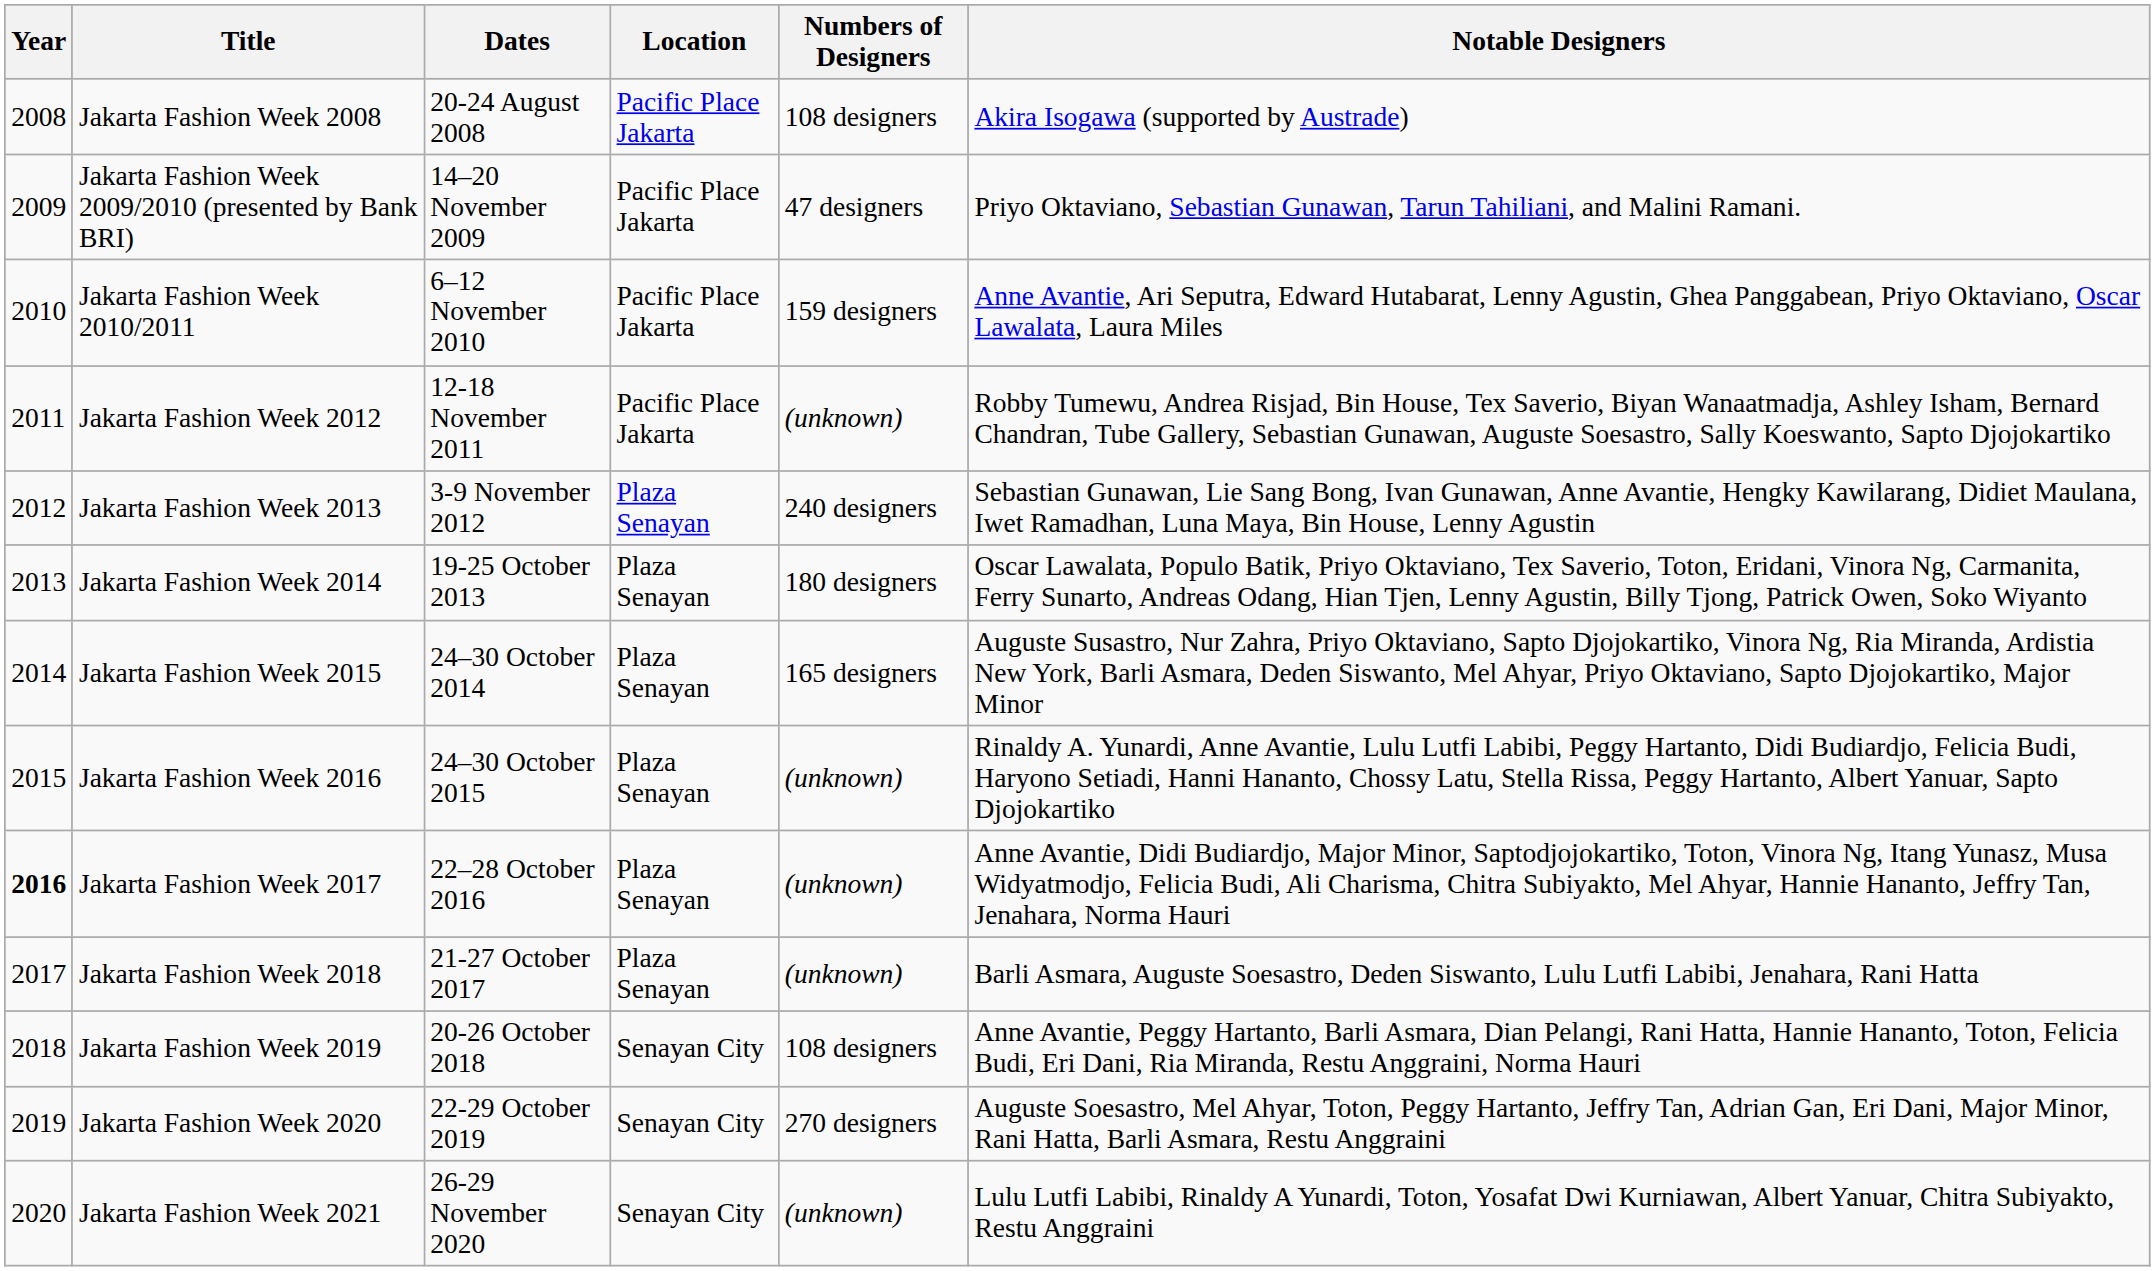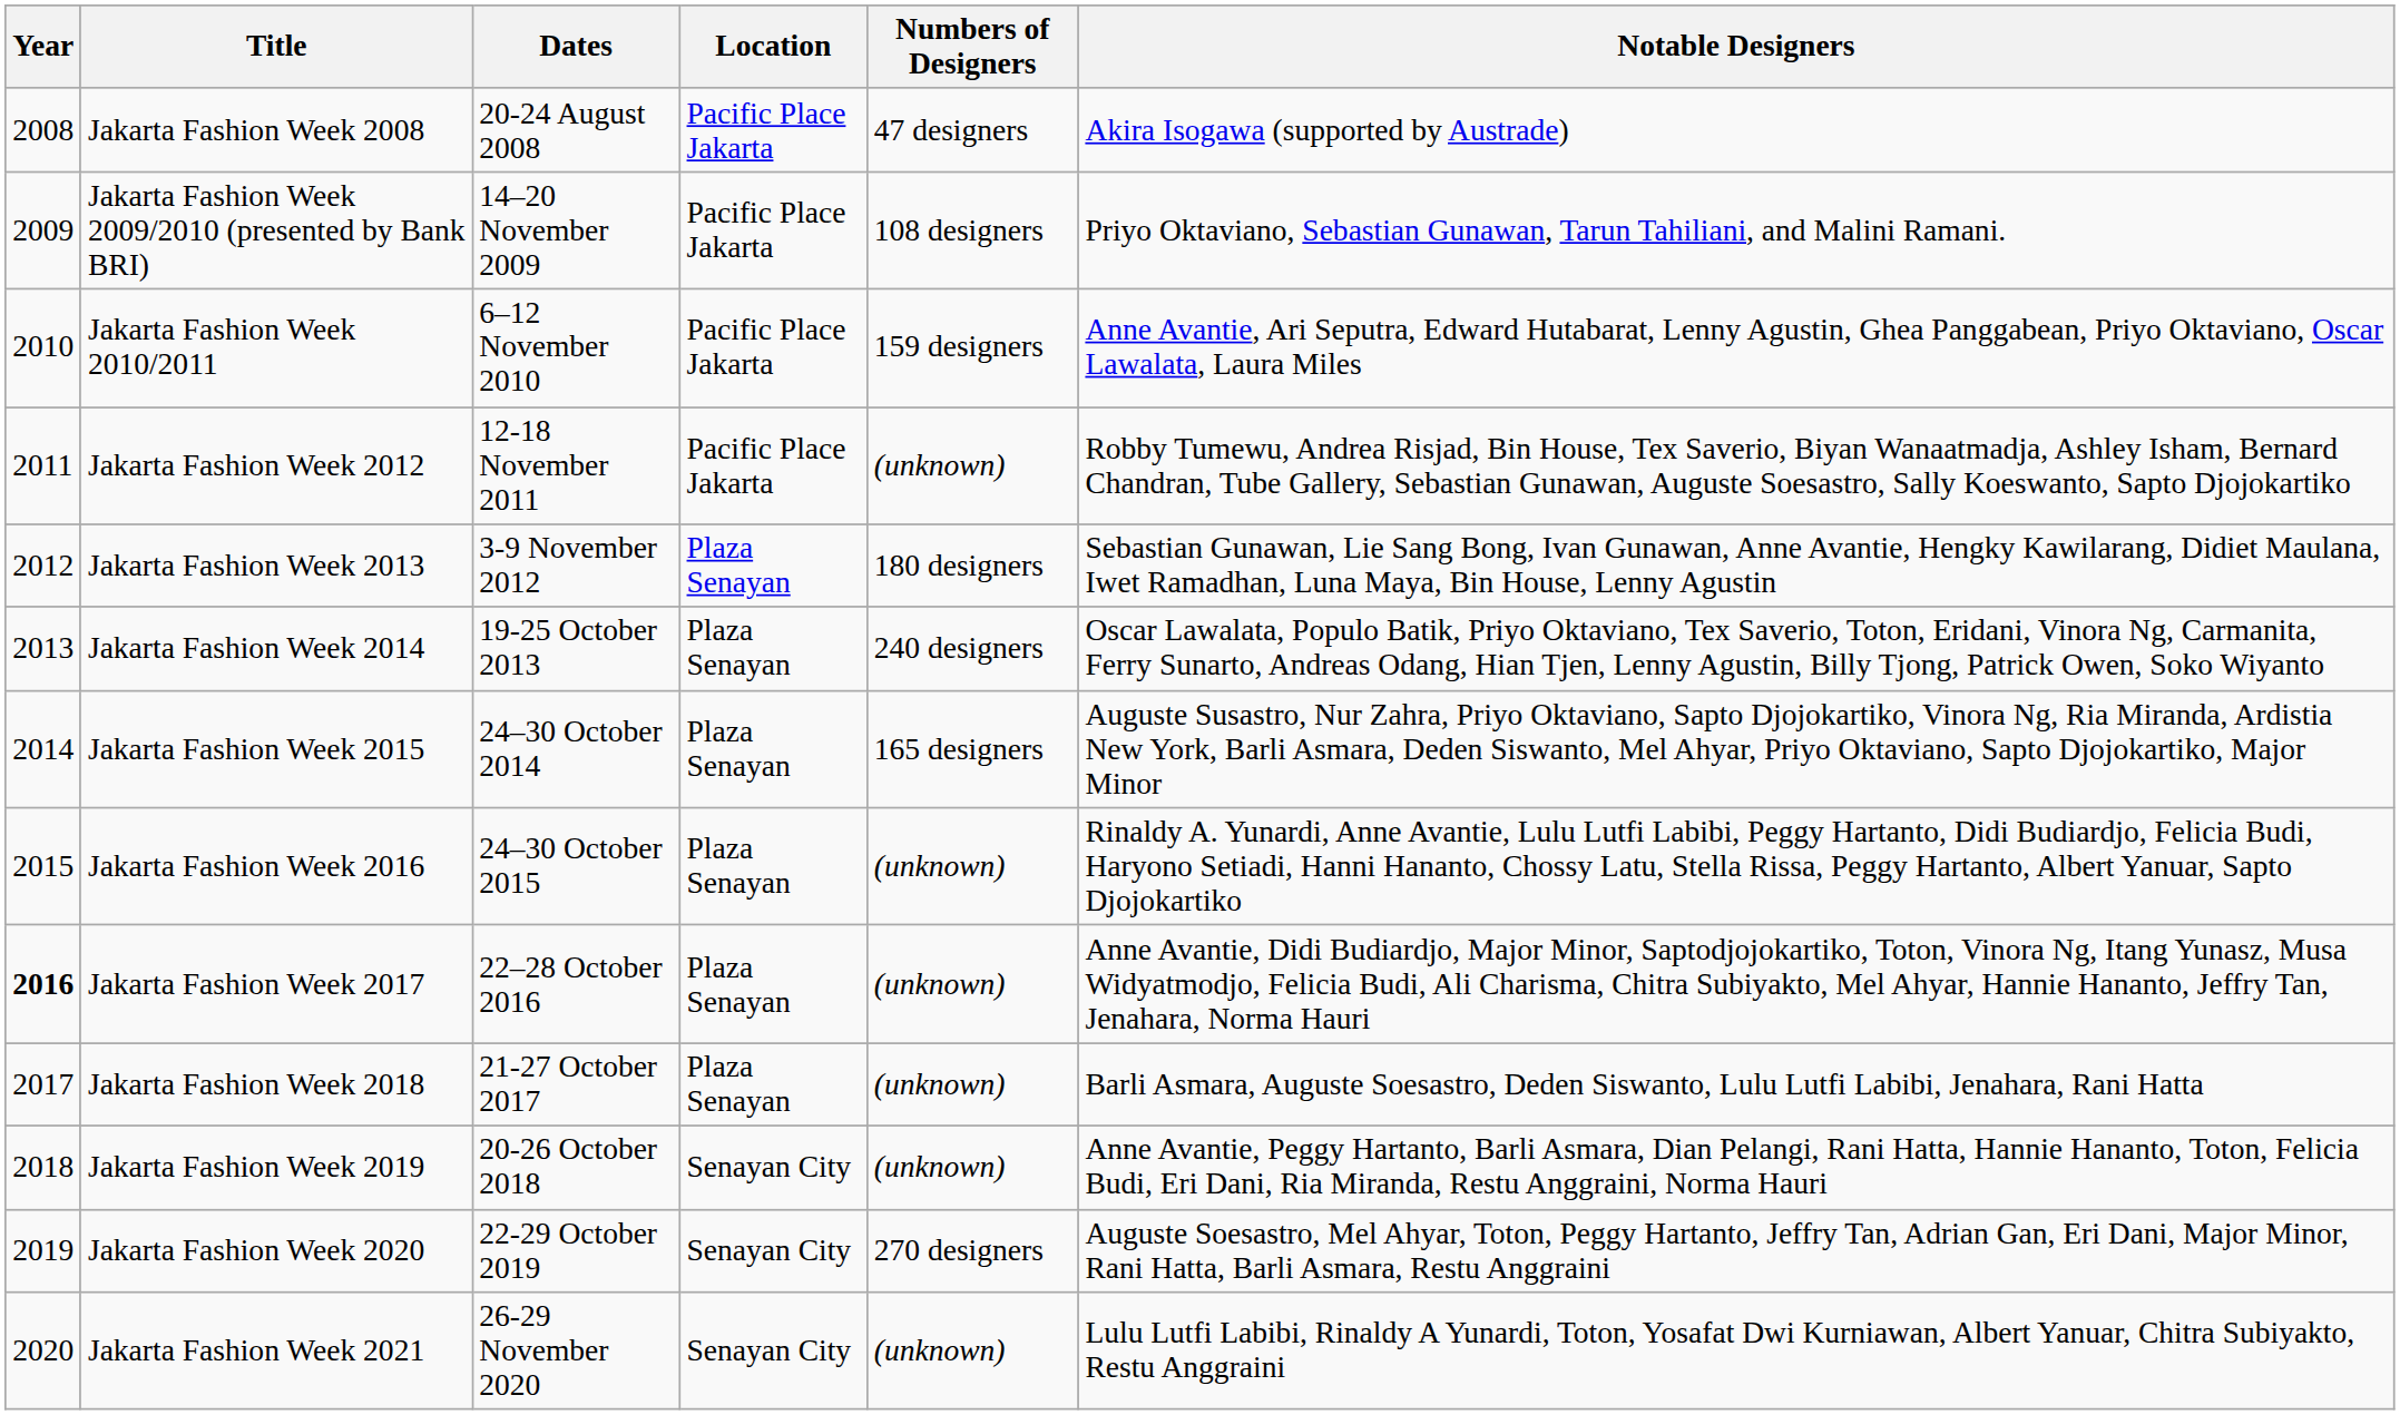 <table class="wikitable">
 <tr>
 <th>Year</th>
 <th>Title</th>
 <th>Dates</th>
 <th>Location</th>
 <th>Numbers of Designers</th>
 <th>Notable Designers</th>
 </tr>
 <tr>
 <td>2008</td>
 <td>Jakarta Fashion Week 2008</td>
 <td>20-24 August 2008</td>
 <td><a href='#'>Pacific Place Jakarta</a></td>
-<td>108 designers</td>
+<td>47 designers</td>
 <td><a href='#'>Akira Isogawa</a> (supported by <a href='#'>Austrade</a>)</td>
 </tr>
 <tr>
 <td>2009</td>
 <td>Jakarta Fashion Week 2009/2010 (presented by Bank BRI)</td>
 <td>14–20 November 2009</td>
 <td>Pacific Place Jakarta</td>
-<td>47 designers</td>
+<td>108 designers</td>
 <td>Priyo Oktaviano, <a href='#'>Sebastian Gunawan</a>, <a href='#'>Tarun Tahiliani</a>, and Malini Ramani.</td>
 </tr>
 <tr>
 <td>2010</td>
 <td>Jakarta Fashion Week 2010/2011</td>
 <td>6–12 November 2010</td>
 <td>Pacific Place Jakarta</td>
 <td>159 designers</td>
 <td><a href='#'>Anne Avantie</a>, Ari Seputra, Edward Hutabarat, Lenny Agustin, Ghea Panggabean, Priyo Oktaviano, <a href='#'>Oscar Lawalata</a>, Laura Miles</td>
 </tr>
 <tr>
 <td>2011</td>
 <td>Jakarta Fashion Week 2012</td>
 <td>12-18 November 2011</td>
 <td>Pacific Place Jakarta</td>
 <td><em>(unknown)</em></td>
 <td>Robby Tumewu, Andrea Risjad, Bin House, Tex Saverio, Biyan Wanaatmadja, Ashley Isham, Bernard Chandran, Tube Gallery,  Sebastian Gunawan, Auguste Soesastro, Sally Koeswanto, Sapto Djojokartiko</td>
 </tr>
 <tr>
 <td>2012</td>
 <td>Jakarta Fashion Week 2013</td>
 <td>3-9 November 2012</td>
 <td><a href='#'>Plaza Senayan</a></td>
-<td>240 designers</td>
+<td>180 designers</td>
 <td>Sebastian Gunawan, Lie Sang Bong, Ivan Gunawan, Anne Avantie, Hengky Kawilarang, Didiet Maulana, Iwet Ramadhan, Luna Maya, Bin House, Lenny Agustin</td>
 </tr>
 <tr>
 <td>2013</td>
 <td>Jakarta Fashion Week 2014</td>
 <td>19-25 October 2013</td>
 <td>Plaza Senayan</td>
-<td>180 designers</td>
+<td>240 designers</td>
 <td>Oscar Lawalata, Populo Batik, Priyo Oktaviano, Tex Saverio, Toton, Eridani, Vinora Ng, Carmanita, Ferry Sunarto, Andreas Odang, Hian Tjen, Lenny Agustin, Billy Tjong, Patrick Owen, Soko Wiyanto</td>
 </tr>
 <tr>
 <td>2014</td>
 <td>Jakarta Fashion Week 2015</td>
 <td>24–30 October 2014</td>
 <td>Plaza Senayan</td>
 <td>165 designers</td>
 <td>Auguste Susastro, Nur Zahra, Priyo Oktaviano, Sapto Djojokartiko, Vinora Ng, Ria Miranda, Ardistia New York, Barli Asmara, Deden Siswanto, Mel Ahyar, Priyo Oktaviano, Sapto Djojokartiko, Major Minor</td>
 </tr>
 <tr>
 <td>2015</td>
 <td>Jakarta Fashion Week 2016</td>
 <td>24–30 October 2015</td>
 <td>Plaza Senayan</td>
 <td><em>(unknown)</em></td>
 <td>Rinaldy A. Yunardi, Anne Avantie, Lulu Lutfi Labibi, Peggy Hartanto, Didi Budiardjo, Felicia Budi, Haryono Setiadi, Hanni Hananto, Chossy Latu, Stella Rissa, Peggy Hartanto, Albert Yanuar, Sapto Djojokartiko</td>
 </tr>
 <tr>
 <td><strong>2016</strong></td>
 <td>Jakarta Fashion Week 2017</td>
 <td>22–28 October 2016</td>
 <td>Plaza Senayan</td>
 <td><em>(unknown)</em></td>
 <td>Anne Avantie, Didi Budiardjo, Major Minor, Saptodjojokartiko, Toton, Vinora Ng, Itang Yunasz, Musa Widyatmodjo, Felicia Budi, Ali Charisma, Chitra Subiyakto, Mel Ahyar, Hannie Hananto, Jeffry Tan, Jenahara, Norma Hauri</td>
 </tr>
 <tr>
 <td>2017</td>
 <td>Jakarta Fashion Week 2018</td>
 <td>21-27 October 2017</td>
 <td>Plaza Senayan</td>
 <td><em>(unknown)</em></td>
 <td>Barli Asmara, Auguste Soesastro, Deden Siswanto, Lulu Lutfi Labibi, Jenahara, Rani Hatta</td>
 </tr>
 <tr>
 <td>2018</td>
 <td>Jakarta Fashion Week 2019</td>
 <td>20-26 October 2018</td>
 <td>Senayan City</td>
-<td>108 designers</td>
+<td><em>(unknown)</em></td>
 <td>Anne Avantie, Peggy Hartanto, Barli Asmara, Dian Pelangi, Rani Hatta, Hannie Hananto, Toton, Felicia Budi, Eri Dani, Ria Miranda, Restu Anggraini, Norma Hauri</td>
 </tr>
 <tr>
 <td>2019</td>
 <td>Jakarta Fashion Week 2020</td>
 <td>22-29 October 2019</td>
 <td>Senayan City</td>
 <td>270 designers</td>
 <td>Auguste Soesastro, Mel Ahyar, Toton, Peggy Hartanto, Jeffry Tan, Adrian Gan, Eri Dani, Major Minor, Rani Hatta, Barli Asmara, Restu Anggraini</td>
 </tr>
 <tr>
 <td>2020</td>
 <td>Jakarta Fashion Week 2021</td>
 <td>26-29 November 2020</td>
 <td>Senayan City</td>
 <td><em>(unknown)</em></td>
 <td>Lulu Lutfi Labibi, Rinaldy A Yunardi, Toton, Yosafat Dwi Kurniawan, Albert Yanuar, Chitra Subiyakto, Restu Anggraini</td>
 </tr>
 </table>
